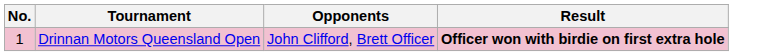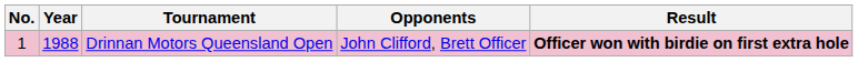 <table class="wikitable" style="font-size:95%;">
 <tr>
 <th>No.</th>
+<th>Year</th>
 <th>Tournament</th>
 <th>Opponents</th>
 <th>Result</th>
 </tr>
 <tr style="background:#F2C1D1;">
 <td align=center>1</td>
+<td><a href='#'>1988</a></td>
 <td><a href='#'>Drinnan Motors Queensland Open</a></td>
 <td> <a href='#'>John Clifford</a>,  <a href='#'>Brett Officer</a></td>
 <td><strong>Officer won with birdie on first extra hole</strong></td>
 </tr>
 </table>
